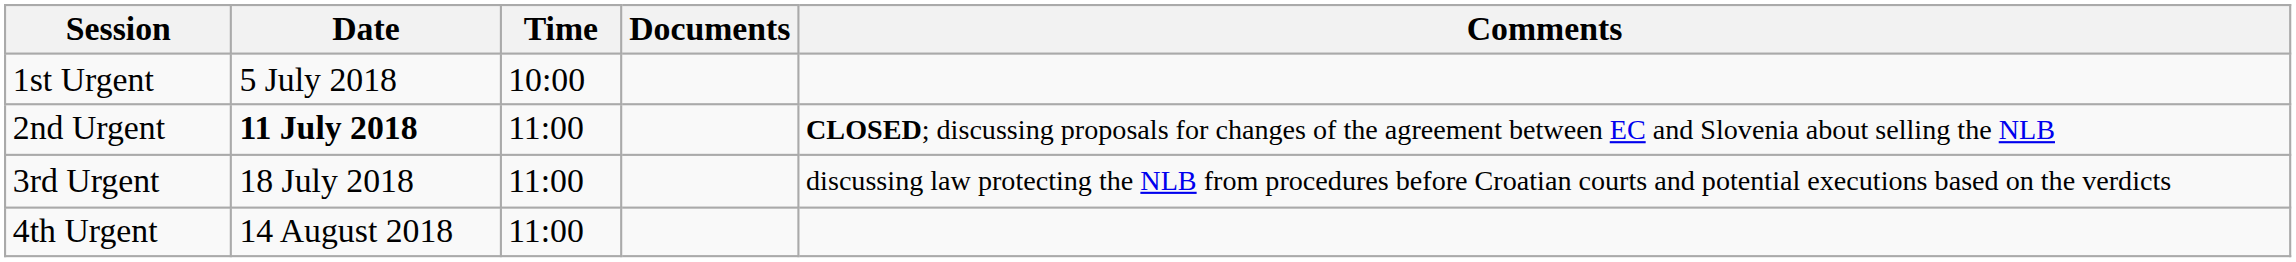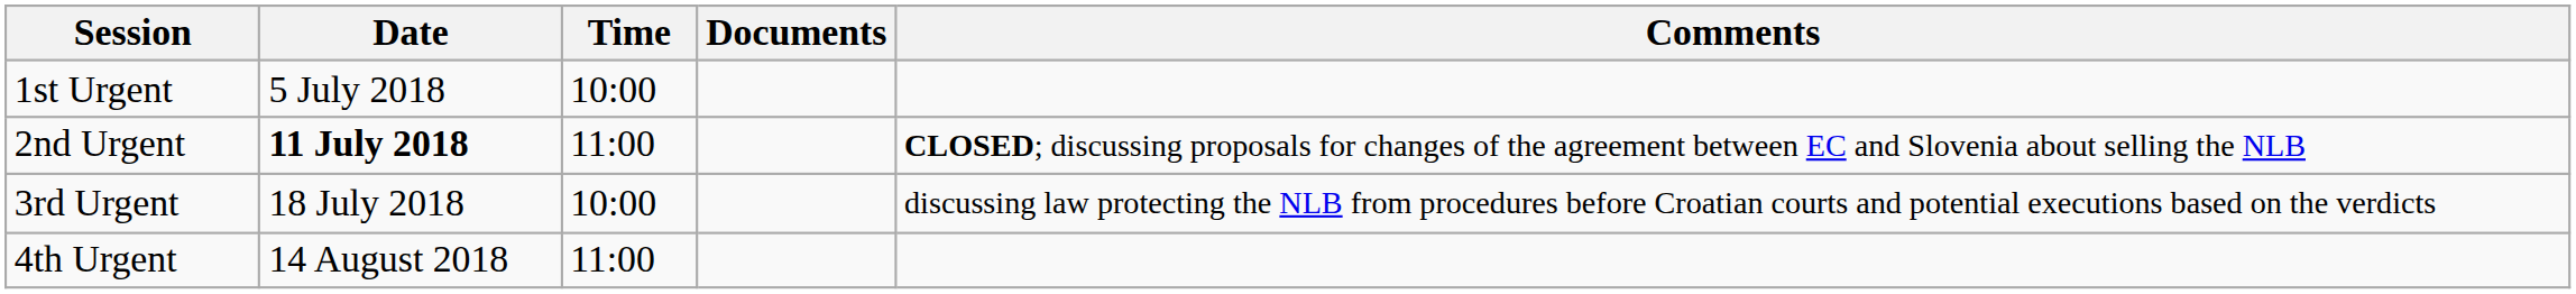 <table class="wikitable mw-collapsible" style="line-height:16px;">
 <tr>
 <th style="width:100px;">Session</th>
 <th style="width:120px;">Date</th>
 <th style="width:50px;">Time</th>
 <th style="width:50px;">Documents</th>
 <th style="width:700px;">Comments</th>
 </tr>
 <tr>
 <td>1st Urgent</td>
 <td>5 July 2018</td>
 <td>10:00</td>
 <td></td>
 <td></td>
 </tr>
 <tr>
 <td>2nd Urgent</td>
 <td><strong>11 July 2018</strong></td>
 <td>11:00</td>
 <td></td>
 <td><small><span><strong>CLOSED</strong></span>; discussing proposals for changes of the agreement between <a href='#'>EC</a> and Slovenia about selling the <a href='#'>NLB</a></small></td>
 </tr>
 <tr>
 <td>3rd Urgent</td>
 <td>18 July 2018</td>
-<td>11:00</td>
+<td>10:00</td>
 <td></td>
 <td><small>discussing law protecting the <a href='#'>NLB</a> from procedures before Croatian courts and potential executions based on the verdicts</small></td>
 </tr>
 <tr>
 <td>4th Urgent</td>
 <td>14 August 2018</td>
 <td>11:00</td>
 <td></td>
 <td></td>
 </tr>
 </table>
